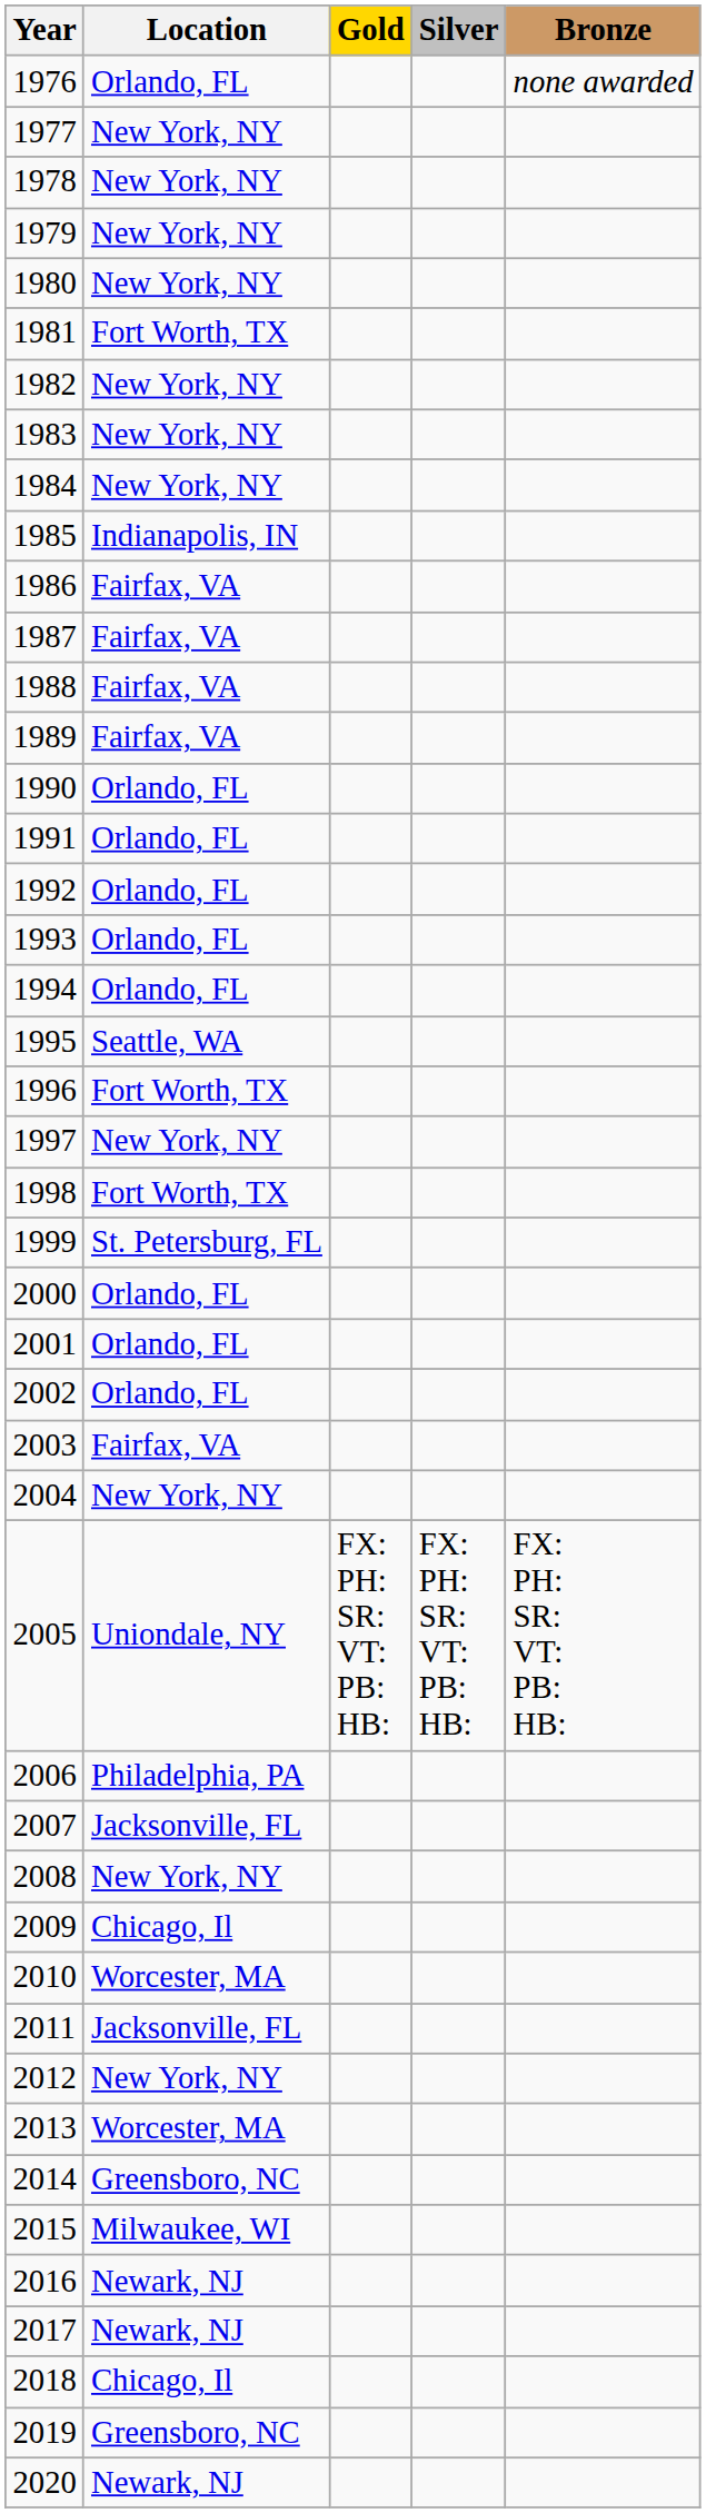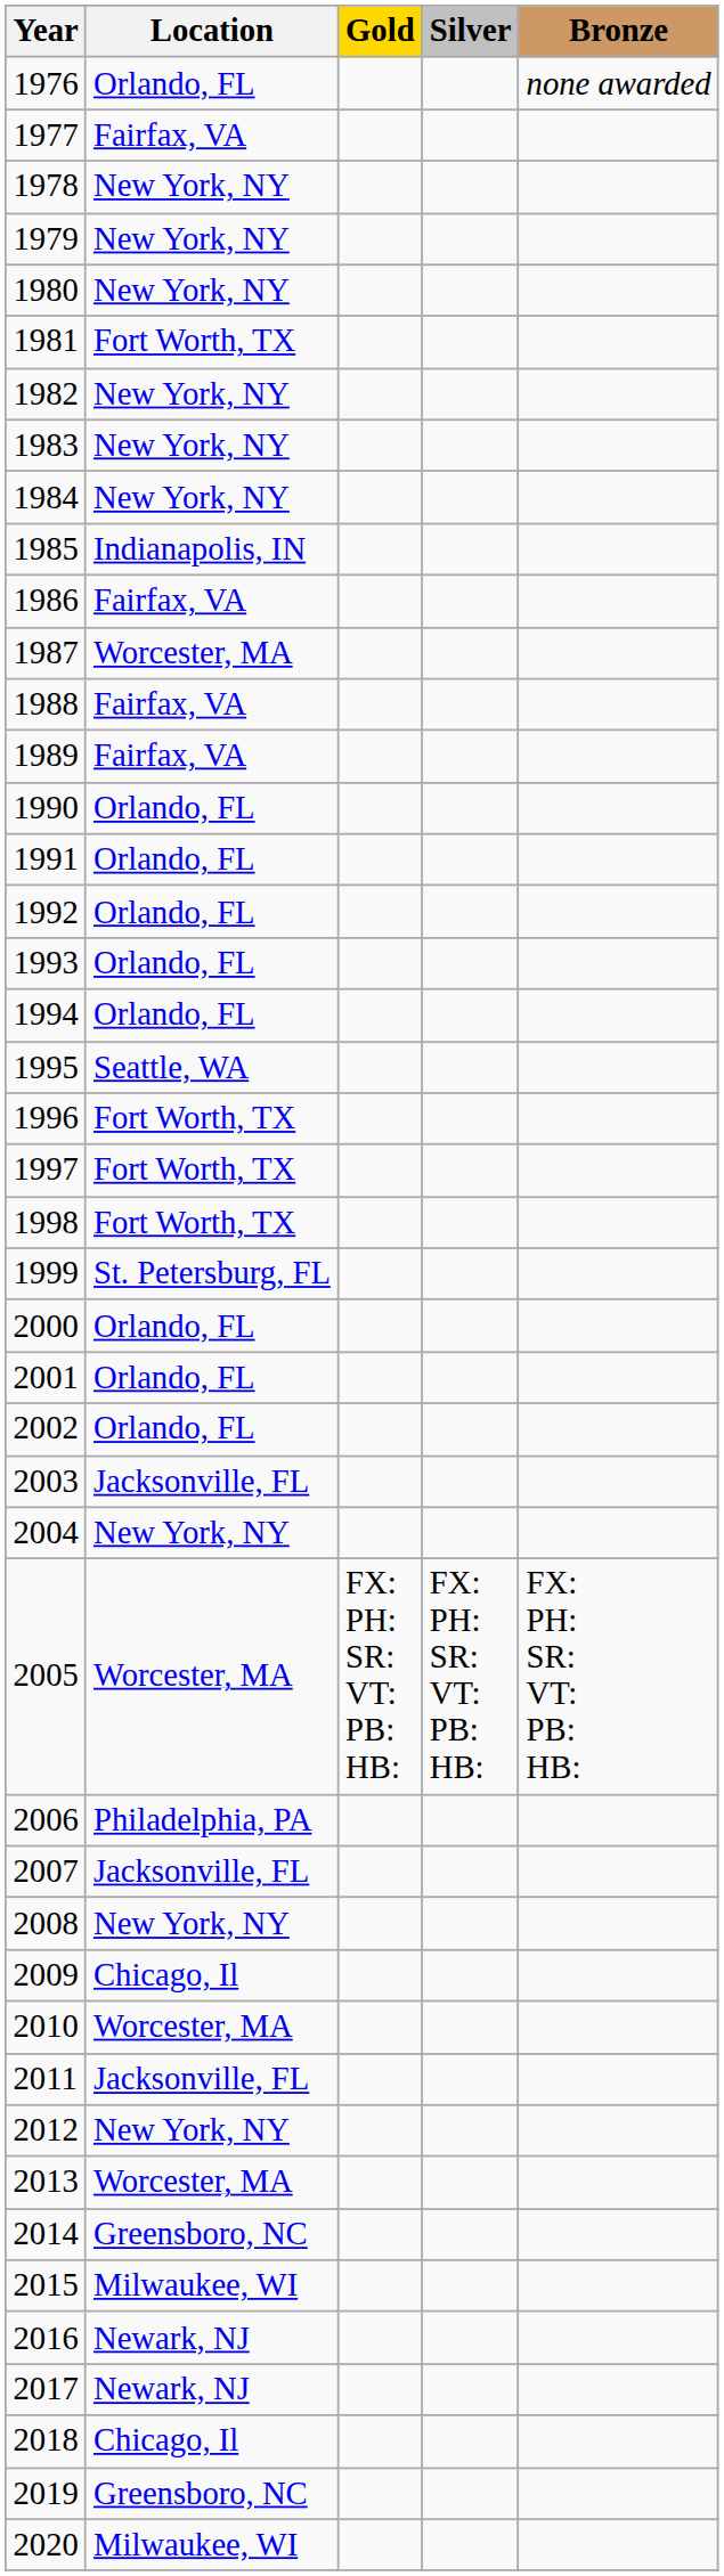 <table class="wikitable">
 <tr>
 <th>Year</th>
 <th>Location</th>
 <td style="text-align:center;background-color:gold;"><strong>Gold</strong></td>
 <td style="text-align:center;background-color:silver;"><strong>Silver</strong></td>
 <td style="text-align:center;background-color:#cc9966;"><strong>Bronze</strong></td>
 </tr>
 <tr>
 <td>1976</td>
 <td><a href='#'>Orlando, FL</a></td>
 <td></td>
 <td><br></td>
 <td><em>none awarded</em></td>
 </tr>
 <tr>
 <td>1977</td>
-<td><a href='#'>New York, NY</a></td>
+<td><a href='#'>Fairfax, VA</a></td>
 <td></td>
 <td></td>
 <td></td>
 </tr>
 <tr>
 <td>1978</td>
 <td><a href='#'>New York, NY</a></td>
 <td></td>
 <td></td>
 <td></td>
 </tr>
 <tr>
 <td>1979</td>
 <td><a href='#'>New York, NY</a></td>
 <td></td>
 <td></td>
 <td></td>
 </tr>
 <tr>
 <td>1980</td>
 <td><a href='#'>New York, NY</a></td>
 <td></td>
 <td></td>
 <td></td>
 </tr>
 <tr>
 <td>1981</td>
 <td><a href='#'>Fort Worth, TX</a></td>
 <td></td>
 <td></td>
 <td></td>
 </tr>
 <tr>
 <td>1982</td>
 <td><a href='#'>New York, NY</a></td>
 <td></td>
 <td></td>
 <td></td>
 </tr>
 <tr>
 <td>1983</td>
 <td><a href='#'>New York, NY</a></td>
 <td></td>
 <td></td>
 <td></td>
 </tr>
 <tr>
 <td>1984</td>
 <td><a href='#'>New York, NY</a></td>
 <td></td>
 <td></td>
 <td></td>
 </tr>
 <tr>
 <td>1985</td>
 <td><a href='#'>Indianapolis, IN</a></td>
 <td></td>
 <td></td>
 <td></td>
 </tr>
 <tr>
 <td>1986</td>
 <td><a href='#'>Fairfax, VA</a></td>
 <td></td>
 <td></td>
 <td></td>
 </tr>
 <tr>
 <td>1987</td>
-<td><a href='#'>Fairfax, VA</a></td>
+<td><a href='#'>Worcester, MA</a></td>
 <td></td>
 <td></td>
 <td></td>
 </tr>
 <tr>
 <td>1988</td>
 <td><a href='#'>Fairfax, VA</a></td>
 <td></td>
 <td></td>
 <td></td>
 </tr>
 <tr>
 <td>1989</td>
 <td><a href='#'>Fairfax, VA</a></td>
 <td></td>
 <td></td>
 <td></td>
 </tr>
 <tr>
 <td>1990</td>
 <td><a href='#'>Orlando, FL</a></td>
 <td></td>
 <td></td>
 <td></td>
 </tr>
 <tr>
 <td>1991</td>
 <td><a href='#'>Orlando, FL</a></td>
 <td></td>
 <td></td>
 <td></td>
 </tr>
 <tr>
 <td>1992</td>
 <td><a href='#'>Orlando, FL</a></td>
 <td></td>
 <td></td>
 <td></td>
 </tr>
 <tr>
 <td>1993</td>
 <td><a href='#'>Orlando, FL</a></td>
 <td></td>
 <td></td>
 <td></td>
 </tr>
 <tr>
 <td>1994</td>
 <td><a href='#'>Orlando, FL</a></td>
 <td></td>
 <td></td>
 <td></td>
 </tr>
 <tr>
 <td>1995</td>
 <td><a href='#'>Seattle, WA</a></td>
 <td></td>
 <td></td>
 <td></td>
 </tr>
 <tr>
 <td>1996</td>
 <td><a href='#'>Fort Worth, TX</a></td>
 <td></td>
 <td></td>
 <td></td>
 </tr>
 <tr>
 <td>1997</td>
-<td><a href='#'>New York, NY</a></td>
+<td><a href='#'>Fort Worth, TX</a></td>
 <td></td>
 <td></td>
 <td></td>
 </tr>
 <tr>
 <td>1998</td>
 <td><a href='#'>Fort Worth, TX</a></td>
 <td></td>
 <td></td>
 <td></td>
 </tr>
 <tr>
 <td>1999</td>
 <td><a href='#'>St. Petersburg, FL</a></td>
 <td></td>
 <td></td>
 <td></td>
 </tr>
 <tr>
 <td>2000</td>
 <td><a href='#'>Orlando, FL</a></td>
 <td></td>
 <td></td>
 <td></td>
 </tr>
 <tr>
 <td>2001</td>
 <td><a href='#'>Orlando, FL</a></td>
 <td></td>
 <td></td>
 <td></td>
 </tr>
 <tr>
 <td>2002</td>
 <td><a href='#'>Orlando, FL</a></td>
 <td></td>
 <td></td>
 <td></td>
 </tr>
 <tr>
 <td>2003</td>
-<td><a href='#'>Fairfax, VA</a></td>
+<td><a href='#'>Jacksonville, FL</a></td>
 <td></td>
 <td></td>
 <td></td>
 </tr>
 <tr>
 <td>2004</td>
 <td><a href='#'>New York, NY</a></td>
 <td></td>
 <td></td>
 <td></td>
 </tr>
 <tr>
 <td>2005</td>
-<td><a href='#'>Uniondale, NY</a></td>
+<td><a href='#'>Worcester, MA</a></td>
 <td>FX:<br>PH:<br>SR:<br>VT:<br>PB:<br>HB:</td>
 <td>FX:<br>PH:<br>SR:<br>VT:<br>PB:<br>HB:</td>
 <td>FX: <br>PH:<br>SR:<br>VT:<br>PB:<br>HB:</td>
 </tr>
 <tr>
 <td>2006</td>
 <td><a href='#'>Philadelphia, PA</a></td>
 <td></td>
 <td></td>
 <td></td>
 </tr>
 <tr>
 <td>2007</td>
 <td><a href='#'>Jacksonville, FL</a></td>
 <td></td>
 <td></td>
 <td></td>
 </tr>
 <tr>
 <td>2008</td>
 <td><a href='#'>New York, NY</a></td>
 <td></td>
 <td></td>
 <td></td>
 </tr>
 <tr>
 <td>2009</td>
 <td><a href='#'>Chicago, Il</a></td>
 <td></td>
 <td></td>
 <td></td>
 </tr>
 <tr>
 <td>2010</td>
 <td><a href='#'>Worcester, MA</a></td>
 <td></td>
 <td></td>
 <td></td>
 </tr>
 <tr>
 <td>2011</td>
 <td><a href='#'>Jacksonville, FL</a></td>
 <td></td>
 <td></td>
 <td></td>
 </tr>
 <tr>
 <td>2012</td>
 <td><a href='#'>New York, NY</a></td>
 <td></td>
 <td></td>
 <td></td>
 </tr>
 <tr>
 <td>2013</td>
 <td><a href='#'>Worcester, MA</a></td>
 <td></td>
 <td></td>
 <td></td>
 </tr>
 <tr>
 <td>2014</td>
 <td><a href='#'>Greensboro, NC</a></td>
 <td></td>
 <td></td>
 <td></td>
 </tr>
 <tr>
 <td>2015</td>
 <td><a href='#'>Milwaukee, WI</a></td>
 <td></td>
 <td></td>
 <td></td>
 </tr>
 <tr>
 <td>2016</td>
 <td><a href='#'>Newark, NJ</a></td>
 <td></td>
 <td></td>
 <td></td>
 </tr>
 <tr>
 <td>2017</td>
 <td><a href='#'>Newark, NJ</a></td>
 <td></td>
 <td></td>
 <td></td>
 </tr>
 <tr>
 <td>2018</td>
 <td><a href='#'>Chicago, Il</a></td>
 <td></td>
 <td></td>
 <td></td>
 </tr>
 <tr>
 <td>2019</td>
 <td><a href='#'>Greensboro, NC</a></td>
 <td></td>
 <td></td>
 <td></td>
 </tr>
 <tr>
 <td>2020</td>
-<td><a href='#'>Newark, NJ</a></td>
+<td><a href='#'>Milwaukee, WI</a></td>
 <td></td>
 <td></td>
 <td></td>
 </tr>
 </table>
